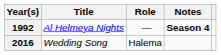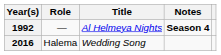 <table class="wikitable plainrowheaders sortable"  style=font-size:100%>
 <tr>
 <th scope="col">Year(s)</th>
+<th scope="col" class="unsortable">Role</th>
 <th scope="col">Title</th>
-<th scope="col" class="unsortable">Role</th>
 <th scope="col" class="unsortable">Notes</th>
 <th scope="col" class="unsortable"></th>
 </tr>
 <tr>
 <th scope="row">1992</th>
+<td align="center"> —</td>
 <td><em><a href='#'>Al Helmeya Nights</a></em></td>
-<td align="center"> —</td>
 <td><strong>Season 4</strong></td>
 <td style="text-align:center;"></td>
 </tr>
 <tr>
 <th scope="row">2016</th>
+<td>Halema</td>
 <td><em>Wedding Song</em></td>
-<td>Halema</td>
 <td></td>
 <td style="text-align:center;"></td>
 </tr>
 </table>
